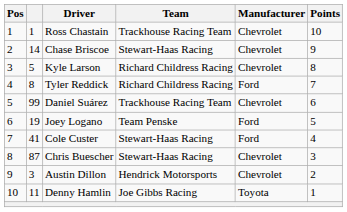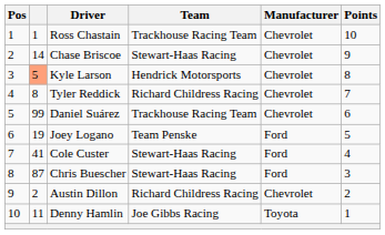 <table class="wikitable" style="font-size:98%">
 <tr>
 <th>Pos</th>
 <th></th>
 <th>Driver</th>
 <th>Team</th>
 <th>Manufacturer</th>
 <th>Points</th>
 </tr>
 <tr>
 <td>1</td>
 <td>1</td>
 <td>Ross Chastain</td>
 <td>Trackhouse Racing Team</td>
 <td>Chevrolet</td>
 <td>10</td>
 </tr>
 <tr>
 <td>2</td>
 <td>14</td>
 <td>Chase Briscoe</td>
 <td>Stewart-Haas Racing</td>
 <td>Chevrolet</td>
 <td>9</td>
 </tr>
 <tr>
 <td>3</td>
-<td>5</td>
+<td style="background: lightsalmon;">5</td>
 <td>Kyle Larson</td>
-<td>Richard Childress Racing</td>
+<td>Hendrick Motorsports</td>
 <td>Chevrolet</td>
 <td>8</td>
 </tr>
 <tr>
 <td>4</td>
 <td>8</td>
 <td>Tyler Reddick</td>
 <td>Richard Childress Racing</td>
-<td>Ford</td>
+<td>Chevrolet</td>
 <td>7</td>
 </tr>
 <tr>
 <td>5</td>
 <td>99</td>
 <td>Daniel Suárez</td>
 <td>Trackhouse Racing Team</td>
 <td>Chevrolet</td>
 <td>6</td>
 </tr>
 <tr>
 <td>6</td>
 <td>19</td>
 <td>Joey Logano</td>
 <td>Team Penske</td>
 <td>Ford</td>
 <td>5</td>
 </tr>
 <tr>
 <td>7</td>
 <td>41</td>
 <td>Cole Custer</td>
 <td>Stewart-Haas Racing</td>
 <td>Ford</td>
 <td>4</td>
 </tr>
 <tr>
 <td>8</td>
 <td>87</td>
 <td>Chris Buescher</td>
 <td>Stewart-Haas Racing</td>
-<td>Chevrolet</td>
+<td>Ford</td>
 <td>3</td>
 </tr>
 <tr>
 <td>9</td>
-<td>3</td>
+<td>2</td>
 <td>Austin Dillon</td>
-<td>Hendrick Motorsports</td>
+<td>Richard Childress Racing</td>
 <td>Chevrolet</td>
 <td>2</td>
 </tr>
 <tr>
 <td>10</td>
 <td>11</td>
 <td>Denny Hamlin</td>
 <td>Joe Gibbs Racing</td>
 <td>Toyota</td>
 <td>1</td>
 </tr>
 <tr>
 <th colspan="6"></th>
 </tr>
 </table>
